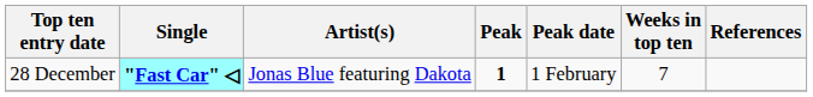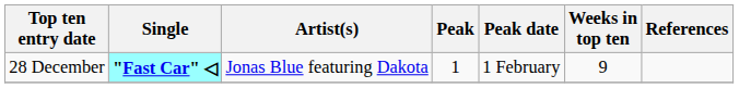 <table class="wikitable sortable">
 <tr>
 <th>Top ten<br>entry date</th>
 <th>Single</th>
 <th>Artist(s)</th>
 <th data-sort-type="number">Peak</th>
 <th>Peak date</th>
 <th data-sort-type="number">Weeks in<br>top ten</th>
 <th>References</th>
 </tr>
 <tr>
 <td>28 December</td>
 <td style="background:#9ff;"><strong>"<a href='#'>Fast Car</a>" ◁</strong></td>
 <td><a href='#'>Jonas Blue</a> featuring <a href='#'>Dakota</a></td>
-<td style="text-align:center;"><strong>1</strong></td>
+<td style="text-align:center;">1</td>
 <td>1 February</td>
-<td style="text-align:center;">7</td>
+<td style="text-align:center;">9</td>
 <td style="text-align:center;"></td>
 </tr>
 <tr>
 </tr>
 </table>
